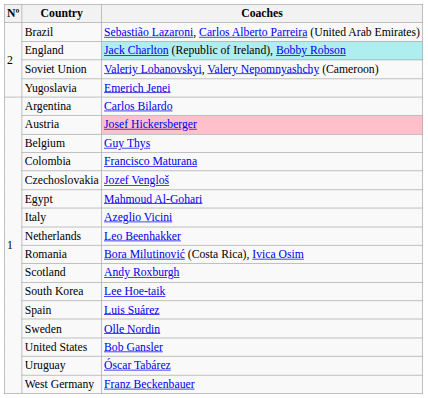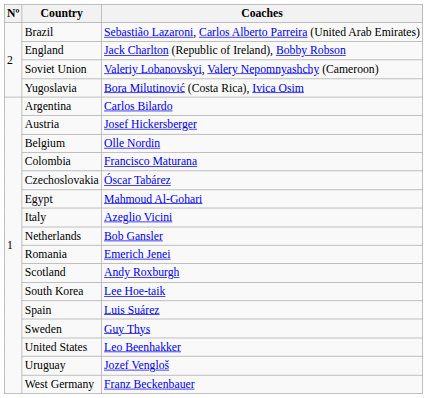 <table class="wikitable">
 <tr>
 <th>Nº</th>
 <th>Country</th>
 <th>Coaches</th>
 </tr>
 <tr>
 <td rowspan="4">2</td>
 <td> Brazil</td>
 <td><a href='#'>Sebastião Lazaroni</a>, <a href='#'>Carlos Alberto Parreira</a> (United Arab Emirates)</td>
 </tr>
 <tr>
 <td> England</td>
-<td style="background: paleturquoise;"><a href='#'>Jack Charlton</a> (Republic of Ireland), <a href='#'>Bobby Robson</a></td>
+<td><a href='#'>Jack Charlton</a> (Republic of Ireland), <a href='#'>Bobby Robson</a></td>
 </tr>
 <tr>
 <td> Soviet Union</td>
 <td><a href='#'>Valeriy Lobanovskyi</a>, <a href='#'>Valery Nepomnyashchy</a> (Cameroon)</td>
 </tr>
 <tr>
 <td> Yugoslavia</td>
-<td><a href='#'>Emerich Jenei</a></td>
+<td><a href='#'>Bora Milutinović</a> (Costa Rica), <a href='#'>Ivica Osim</a></td>
 </tr>
 <tr>
 <td rowspan="16">1</td>
 <td> Argentina</td>
 <td><a href='#'>Carlos Bilardo</a></td>
 </tr>
 <tr>
 <td> Austria</td>
-<td style="background: pink;"><a href='#'>Josef Hickersberger</a></td>
+<td><a href='#'>Josef Hickersberger</a></td>
 </tr>
 <tr>
 <td> Belgium</td>
-<td><a href='#'>Guy Thys</a></td>
+<td><a href='#'>Olle Nordin</a></td>
 </tr>
 <tr>
 <td> Colombia</td>
 <td><a href='#'>Francisco Maturana</a></td>
 </tr>
 <tr>
 <td> Czechoslovakia</td>
-<td><a href='#'>Jozef Vengloš</a></td>
+<td><a href='#'>Óscar Tabárez</a></td>
 </tr>
 <tr>
 <td> Egypt</td>
 <td><a href='#'>Mahmoud Al-Gohari</a></td>
 </tr>
 <tr>
 <td> Italy</td>
 <td><a href='#'>Azeglio Vicini</a></td>
 </tr>
 <tr>
 <td> Netherlands</td>
-<td><a href='#'>Leo Beenhakker</a></td>
+<td><a href='#'>Bob Gansler</a></td>
 </tr>
 <tr>
 <td> Romania</td>
-<td><a href='#'>Bora Milutinović</a> (Costa Rica), <a href='#'>Ivica Osim</a></td>
+<td><a href='#'>Emerich Jenei</a></td>
 </tr>
 <tr>
 <td> Scotland</td>
 <td><a href='#'>Andy Roxburgh</a></td>
 </tr>
 <tr>
 <td> South Korea</td>
 <td><a href='#'>Lee Hoe-taik</a></td>
 </tr>
 <tr>
 <td> Spain</td>
 <td><a href='#'>Luis Suárez</a></td>
 </tr>
 <tr>
 <td> Sweden</td>
-<td><a href='#'>Olle Nordin</a></td>
+<td><a href='#'>Guy Thys</a></td>
 </tr>
 <tr>
 <td> United States</td>
-<td><a href='#'>Bob Gansler</a></td>
+<td><a href='#'>Leo Beenhakker</a></td>
 </tr>
 <tr>
 <td> Uruguay</td>
-<td><a href='#'>Óscar Tabárez</a></td>
+<td><a href='#'>Jozef Vengloš</a></td>
 </tr>
 <tr>
 <td> West Germany</td>
 <td><a href='#'>Franz Beckenbauer</a></td>
 </tr>
 </table>
